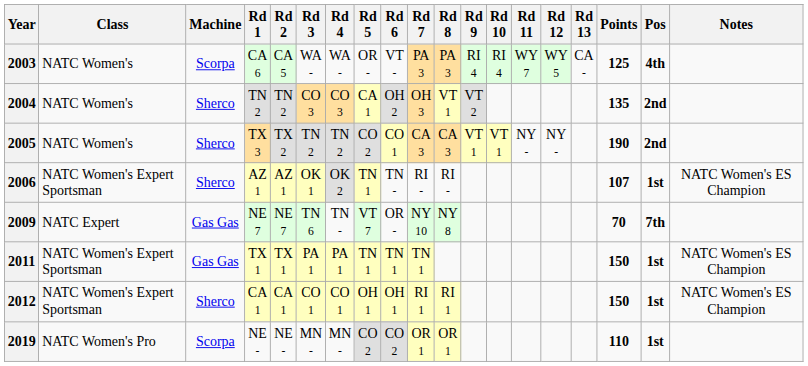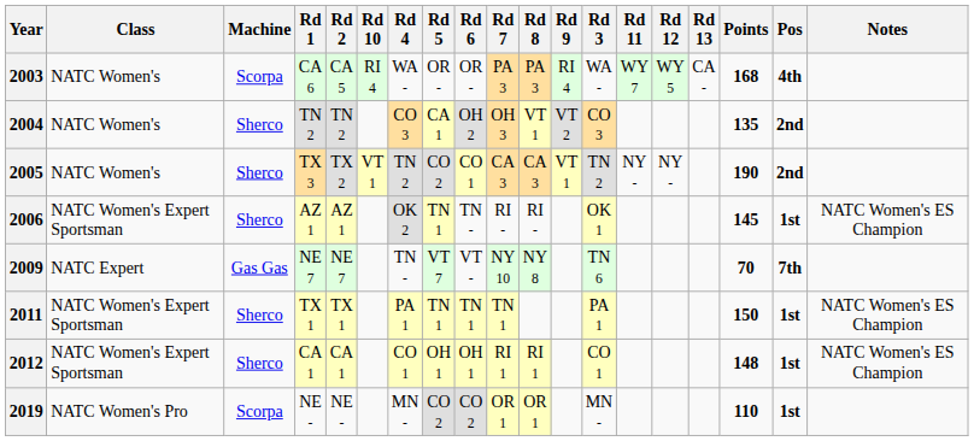 <table class="wikitable" style="text-align:center; font-size:95%">
 <tr valign="top">
 <th valign="middle">Year</th>
 <th valign="middle">Class</th>
 <th valign="middle">Machine</th>
 <th>Rd<br>1</th>
 <th>Rd<br>2</th>
-<th>Rd<br>3</th>
+<th>Rd<br>10</th>
 <th>Rd<br>4</th>
 <th>Rd<br>5</th>
 <th>Rd<br>6</th>
 <th>Rd<br>7</th>
 <th>Rd<br>8</th>
 <th>Rd<br>9</th>
-<th>Rd<br>10</th>
+<th>Rd<br>3</th>
 <th>Rd<br>11</th>
 <th>Rd<br>12</th>
 <th>Rd<br>13</th>
 <th valign="middle">Points</th>
 <th valign="middle">Pos</th>
 <th valign="middle">Notes</th>
 </tr>
 <tr>
 <th>2003</th>
 <td align="left"> NATC Women's</td>
 <td><a href='#'>Scorpa</a></td>
 <td style="background:#DFFFDF;">CA<br><small>6</small></td>
 <td style="background:#DFFFDF;">CA<br><small>5</small></td>
-<td>WA<br><small>-</small></td>
+<td style="background:#DFFFDF;">RI<br><small>4</small></td>
 <td>WA<br><small>-</small></td>
 <td>OR<br><small>-</small></td>
-<td>VT<br><small>-</small></td>
+<td>OR<br><small>-</small></td>
 <td style="background:#FFDF9F;">PA<br><small>3</small></td>
 <td style="background:#FFDF9F;">PA<br><small>3</small></td>
 <td style="background:#DFFFDF;">RI<br><small>4</small></td>
-<td style="background:#DFFFDF;">RI<br><small>4</small></td>
+<td>WA<br><small>-</small></td>
 <td style="background:#DFFFDF;">WY<br><small>7</small></td>
 <td style="background:#DFFFDF;">WY<br><small>5</small></td>
 <td>CA<br><small>-</small></td>
-<td><strong>125</strong></td>
+<td><strong>168</strong></td>
 <td><strong>4th</strong></td>
 <td></td>
 </tr>
 <tr>
 <th>2004</th>
 <td align="left"> NATC Women's</td>
 <td><a href='#'>Sherco</a></td>
 <td style="background:#DFDFDF;">TN<br><small>2</small></td>
 <td style="background:#DFDFDF;">TN<br><small>2</small></td>
-<td style="background:#FFDF9F;">CO<br><small>3</small></td>
+<td></td>
 <td style="background:#FFDF9F;">CO<br><small>3</small></td>
 <td style="background:#FFFFBF;">CA<br><small>1</small></td>
 <td style="background:#DFDFDF;">OH<br><small>2</small></td>
 <td style="background:#FFDF9F;">OH<br><small>3</small></td>
 <td style="background:#FFFFBF;">VT<br><small>1</small></td>
 <td style="background:#DFDFDF;">VT<br><small>2</small></td>
-<td></td>
+<td style="background:#FFDF9F;">CO<br><small>3</small></td>
 <td></td>
 <td></td>
 <td></td>
 <td><strong>135</strong></td>
 <td><strong>2nd</strong></td>
 <td></td>
 </tr>
 <tr>
 <th>2005</th>
 <td align="left"> NATC Women's</td>
 <td><a href='#'>Sherco</a></td>
 <td style="background:#FFDF9F;">TX<br><small>3</small></td>
 <td style="background:#DFDFDF;">TX<br><small>2</small></td>
-<td style="background:#DFDFDF;">TN<br><small>2</small></td>
+<td style="background:#FFFFBF;">VT<br><small>1</small></td>
 <td style="background:#DFDFDF;">TN<br><small>2</small></td>
 <td style="background:#DFDFDF;">CO<br><small>2</small></td>
 <td style="background:#FFFFBF;">CO<br><small>1</small></td>
 <td style="background:#FFDF9F;">CA<br><small>3</small></td>
 <td style="background:#FFDF9F;">CA<br><small>3</small></td>
 <td style="background:#FFFFBF;">VT<br><small>1</small></td>
-<td style="background:#FFFFBF;">VT<br><small>1</small></td>
+<td style="background:#DFDFDF;">TN<br><small>2</small></td>
 <td>NY<br><small>-</small></td>
 <td>NY<br><small>-</small></td>
 <td></td>
 <td><strong>190</strong></td>
 <td><strong>2nd</strong></td>
 <td></td>
 </tr>
 <tr>
 <th>2006</th>
 <td align="left"> NATC Women's Expert Sportsman</td>
 <td><a href='#'>Sherco</a></td>
 <td style="background:#FFFFBF;">AZ<br><small>1</small></td>
 <td style="background:#FFFFBF;">AZ<br><small>1</small></td>
-<td style="background:#FFFFBF;">OK<br><small>1</small></td>
+<td></td>
 <td style="background:#DFDFDF;">OK<br><small>2</small></td>
 <td style="background:#FFFFBF;">TN<br><small>1</small></td>
 <td>TN<br><small>-</small></td>
 <td>RI<br><small>-</small></td>
 <td>RI<br><small>-</small></td>
 <td></td>
+<td style="background:#FFFFBF;">OK<br><small>1</small></td>
 <td></td>
 <td></td>
 <td></td>
-<td></td>
-<td><strong>107</strong></td>
+<td><strong>145</strong></td>
 <td><strong>1st</strong></td>
 <td>NATC Women's ES Champion</td>
 </tr>
 <tr>
 <th>2009</th>
 <td align="left"> NATC Expert</td>
 <td><a href='#'>Gas Gas</a></td>
 <td style="background:#DFFFDF;">NE<br><small>7</small></td>
 <td style="background:#DFFFDF;">NE<br><small>7</small></td>
-<td style="background:#DFFFDF;">TN<br><small>6</small></td>
+<td></td>
 <td>TN<br><small>-</small></td>
 <td style="background:#DFFFDF;">VT<br><small>7</small></td>
-<td>OR<br><small>-</small></td>
+<td>VT<br><small>-</small></td>
 <td style="background:#DFFFDF;">NY<br><small>10</small></td>
 <td style="background:#DFFFDF;">NY<br><small>8</small></td>
 <td></td>
-<td></td>
+<td style="background:#DFFFDF;">TN<br><small>6</small></td>
 <td></td>
 <td></td>
 <td></td>
 <td><strong>70</strong></td>
 <td><strong>7th</strong></td>
 <td></td>
 </tr>
 <tr>
 <th>2011</th>
 <td align="left"> NATC Women's Expert Sportsman</td>
-<td><a href='#'>Gas Gas</a></td>
+<td><a href='#'>Sherco</a></td>
 <td style="background:#FFFFBF;">TX<br><small>1</small></td>
 <td style="background:#FFFFBF;">TX<br><small>1</small></td>
-<td style="background:#FFFFBF;">PA<br><small>1</small></td>
+<td></td>
 <td style="background:#FFFFBF;">PA<br><small>1</small></td>
 <td style="background:#FFFFBF;">TN<br><small>1</small></td>
 <td style="background:#FFFFBF;">TN<br><small>1</small></td>
 <td style="background:#FFFFBF;">TN<br><small>1</small></td>
 <td></td>
 <td></td>
-<td></td>
+<td style="background:#FFFFBF;">PA<br><small>1</small></td>
 <td></td>
 <td></td>
 <td></td>
 <td><strong>150</strong></td>
 <td><strong>1st</strong></td>
 <td>NATC Women's ES Champion</td>
 </tr>
 <tr>
 <th>2012</th>
 <td align="left"> NATC Women's Expert Sportsman</td>
 <td><a href='#'>Sherco</a></td>
 <td style="background:#FFFFBF;">CA<br><small>1</small></td>
 <td style="background:#FFFFBF;">CA<br><small>1</small></td>
-<td style="background:#FFFFBF;">CO<br><small>1</small></td>
+<td></td>
 <td style="background:#FFFFBF;">CO<br><small>1</small></td>
 <td style="background:#FFFFBF;">OH<br><small>1</small></td>
 <td style="background:#FFFFBF;">OH<br><small>1</small></td>
 <td style="background:#FFFFBF;">RI<br><small>1</small></td>
 <td style="background:#FFFFBF;">RI<br><small>1</small></td>
 <td></td>
+<td style="background:#FFFFBF;">CO<br><small>1</small></td>
 <td></td>
 <td></td>
 <td></td>
-<td></td>
-<td><strong>150</strong></td>
+<td><strong>148</strong></td>
 <td><strong>1st</strong></td>
 <td>NATC Women's ES Champion</td>
 </tr>
 <tr>
 <th>2019</th>
 <td align="left"> NATC Women's Pro</td>
 <td><a href='#'>Scorpa</a></td>
 <td>NE<br><small>-</small></td>
 <td>NE<br><small>-</small></td>
-<td>MN<br><small>-</small></td>
+<td></td>
 <td>MN<br><small>-</small></td>
 <td style="background:#DFDFDF;">CO<br><small>2</small></td>
 <td style="background:#DFDFDF;">CO<br><small>2</small></td>
 <td style="background:#FFFFBF;">OR<br><small>1</small></td>
 <td style="background:#FFFFBF;">OR<br><small>1</small></td>
 <td></td>
-<td></td>
+<td>MN<br><small>-</small></td>
 <td></td>
 <td></td>
 <td></td>
 <td><strong>110</strong></td>
 <td><strong>1st</strong></td>
 <td></td>
 </tr>
 </table>
